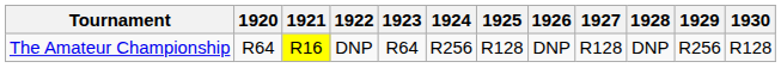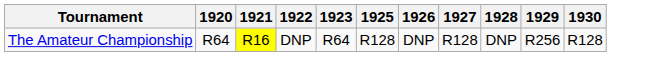 <table class="wikitable" style="font-size:95%;text-align:center;">
 <tr>
 <th>Tournament</th>
 <th>1920</th>
 <th>1921</th>
 <th>1922</th>
 <th>1923</th>
-<th>1924</th>
 <th>1925</th>
 <th>1926</th>
 <th>1927</th>
 <th>1928</th>
 <th>1929</th>
 <th>1930</th>
 </tr>
 <tr>
 <td align=left><a href='#'>The Amateur Championship</a></td>
 <td>R64</td>
 <td style="background:yellow;">R16</td>
 <td>DNP</td>
 <td>R64</td>
-<td>R256</td>
 <td>R128</td>
 <td>DNP</td>
 <td>R128</td>
 <td>DNP</td>
 <td>R256</td>
 <td>R128</td>
 </tr>
 </table>
